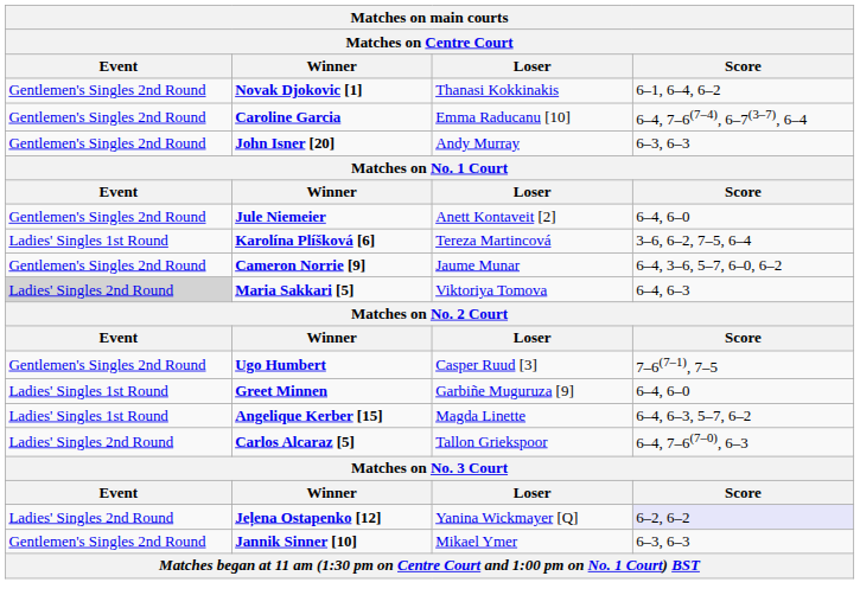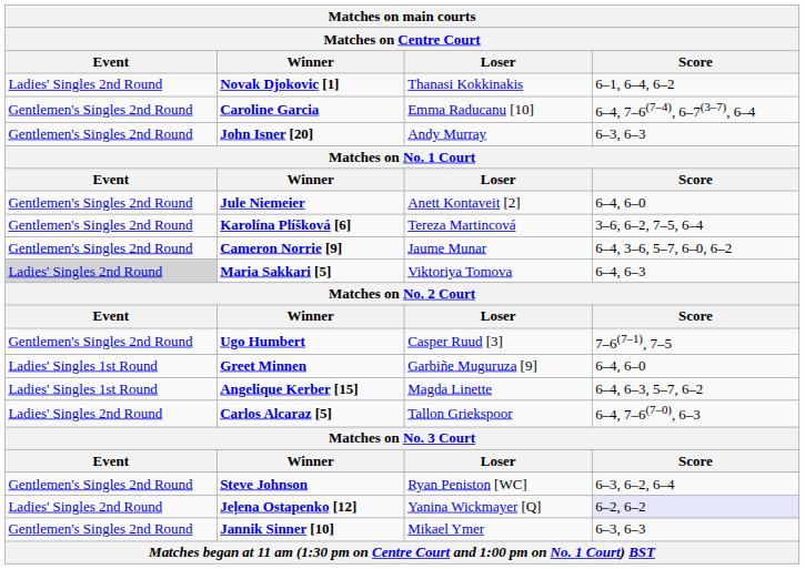 <table class="wikitable collapsible uncollapsed" style="margin:auto;">
 <tr>
 <th colspan="4" style="white-space:nowrap;">Matches on main courts</th>
 </tr>
 <tr>
 <th colspan="4">Matches on <a href='#'>Centre Court</a></th>
 </tr>
 <tr>
 <th width="250">Event</th>
 <th width="220">Winner</th>
 <th width="220">Loser</th>
 <th width="250">Score</th>
 </tr>
 <tr>
-<td><a href='#'>Gentlemen's Singles 2nd Round</a></td>
+<td><a href='#'>Ladies' Singles 2nd Round</a></td>
 <td><strong> <a href='#'>Novak Djokovic</a> [1]</strong></td>
 <td> <a href='#'>Thanasi Kokkinakis</a></td>
 <td>6–1, 6–4, 6–2</td>
 </tr>
 <tr>
 <td><a href='#'>Gentlemen's Singles 2nd Round</a></td>
 <td><strong> <a href='#'>Caroline Garcia</a></strong></td>
 <td> <a href='#'>Emma Raducanu</a> [10]</td>
 <td>6–4, 7–6<sup>(7–4)</sup>, 6–7<sup>(3–7)</sup>, 6–4</td>
 </tr>
 <tr>
 <td><a href='#'>Gentlemen's Singles 2nd Round</a></td>
 <td><strong> <a href='#'>John Isner</a> [20]</strong></td>
 <td> <a href='#'>Andy Murray</a></td>
 <td>6–3, 6–3</td>
 </tr>
 <tr>
 <th colspan="4">Matches on <a href='#'>No. 1 Court</a></th>
 </tr>
 <tr>
 <th width="220">Event</th>
 <th width="220">Winner</th>
 <th width="220">Loser</th>
 <th width="250">Score</th>
 </tr>
 <tr>
 <td><a href='#'>Gentlemen's Singles 2nd Round</a></td>
 <td><strong> <a href='#'>Jule Niemeier</a></strong></td>
 <td> <a href='#'>Anett Kontaveit</a> [2]</td>
 <td>6–4, 6–0</td>
 </tr>
 <tr>
-<td><a href='#'>Ladies' Singles 1st Round</a></td>
+<td><a href='#'>Gentlemen's Singles 2nd Round</a></td>
 <td><strong> <a href='#'>Karolína Plíšková</a> [6]</strong></td>
 <td> <a href='#'>Tereza Martincová</a></td>
 <td>3–6, 6–2, 7–5, 6–4</td>
 </tr>
 <tr>
 <td><a href='#'>Gentlemen's Singles 2nd Round</a></td>
 <td><strong> <a href='#'>Cameron Norrie</a> [9]</strong></td>
 <td> <a href='#'>Jaume Munar</a></td>
 <td>6–4, 3–6, 5–7, 6–0, 6–2</td>
 </tr>
 <tr>
 <td style="background: lightgrey;"><a href='#'>Ladies' Singles 2nd Round</a></td>
 <td><strong> <a href='#'>Maria Sakkari</a> [5]</strong></td>
 <td> <a href='#'>Viktoriya Tomova</a></td>
 <td>6–4, 6–3</td>
 </tr>
 <tr>
 <th colspan="4">Matches on <a href='#'>No. 2 Court</a></th>
 </tr>
 <tr>
 <th width="220">Event</th>
 <th width="220">Winner</th>
 <th width="220">Loser</th>
 <th width="250">Score</th>
 </tr>
 <tr>
 <td><a href='#'>Gentlemen's Singles 2nd Round</a></td>
 <td><strong> <a href='#'>Ugo Humbert</a></strong></td>
 <td> <a href='#'>Casper Ruud</a> [3]</td>
 <td>7–6<sup>(7–1)</sup>, 7–5</td>
 </tr>
 <tr>
 <td><a href='#'>Ladies' Singles 1st Round</a></td>
 <td><strong> <a href='#'>Greet Minnen</a></strong></td>
 <td> <a href='#'>Garbiñe Muguruza</a> [9]</td>
 <td>6–4, 6–0</td>
 </tr>
 <tr>
 <td><a href='#'>Ladies' Singles 1st Round</a></td>
 <td><strong> <a href='#'>Angelique Kerber</a> [15]</strong></td>
 <td> <a href='#'>Magda Linette</a></td>
 <td>6–4, 6–3, 5–7, 6–2</td>
 </tr>
 <tr>
 <td><a href='#'>Ladies' Singles 2nd Round</a></td>
 <td><strong> <a href='#'>Carlos Alcaraz</a> [5]</strong></td>
 <td> <a href='#'>Tallon Griekspoor</a></td>
 <td>6–4, 7–6<sup>(7–0)</sup>, 6–3</td>
 </tr>
 <tr>
 <th colspan="4">Matches on <a href='#'>No. 3 Court</a></th>
 </tr>
 <tr>
 <th width="220">Event</th>
 <th width="220">Winner</th>
 <th width="220">Loser</th>
 <th width="250">Score</th>
 </tr>
 <tr>
+<td><a href='#'>Gentlemen's Singles 2nd Round</a></td>
+<td><strong> <a href='#'>Steve Johnson</a></strong></td>
+<td> <a href='#'>Ryan Peniston</a> [WC]</td>
+<td>6–3, 6–2, 6–4</td>
+</tr>
+<tr>
 <td><a href='#'>Ladies' Singles 2nd Round</a></td>
 <td><strong> <a href='#'>Jeļena Ostapenko</a> [12]</strong></td>
 <td> <a href='#'>Yanina Wickmayer</a> [Q]</td>
 <td style="background: lavender;">6–2, 6–2</td>
 </tr>
 <tr>
 <td><a href='#'>Gentlemen's Singles 2nd Round</a></td>
 <td><strong> <a href='#'>Jannik Sinner</a> [10]</strong></td>
 <td> <a href='#'>Mikael Ymer</a></td>
 <td>6–3, 6–3</td>
 </tr>
 <tr>
 <th colspan=4><em>Matches began at 11 am (1:30 pm on <a href='#'>Centre Court</a> and 1:00 pm on <a href='#'>No. 1 Court</a>) <a href='#'>BST</a></em></th>
 </tr>
 </table>
